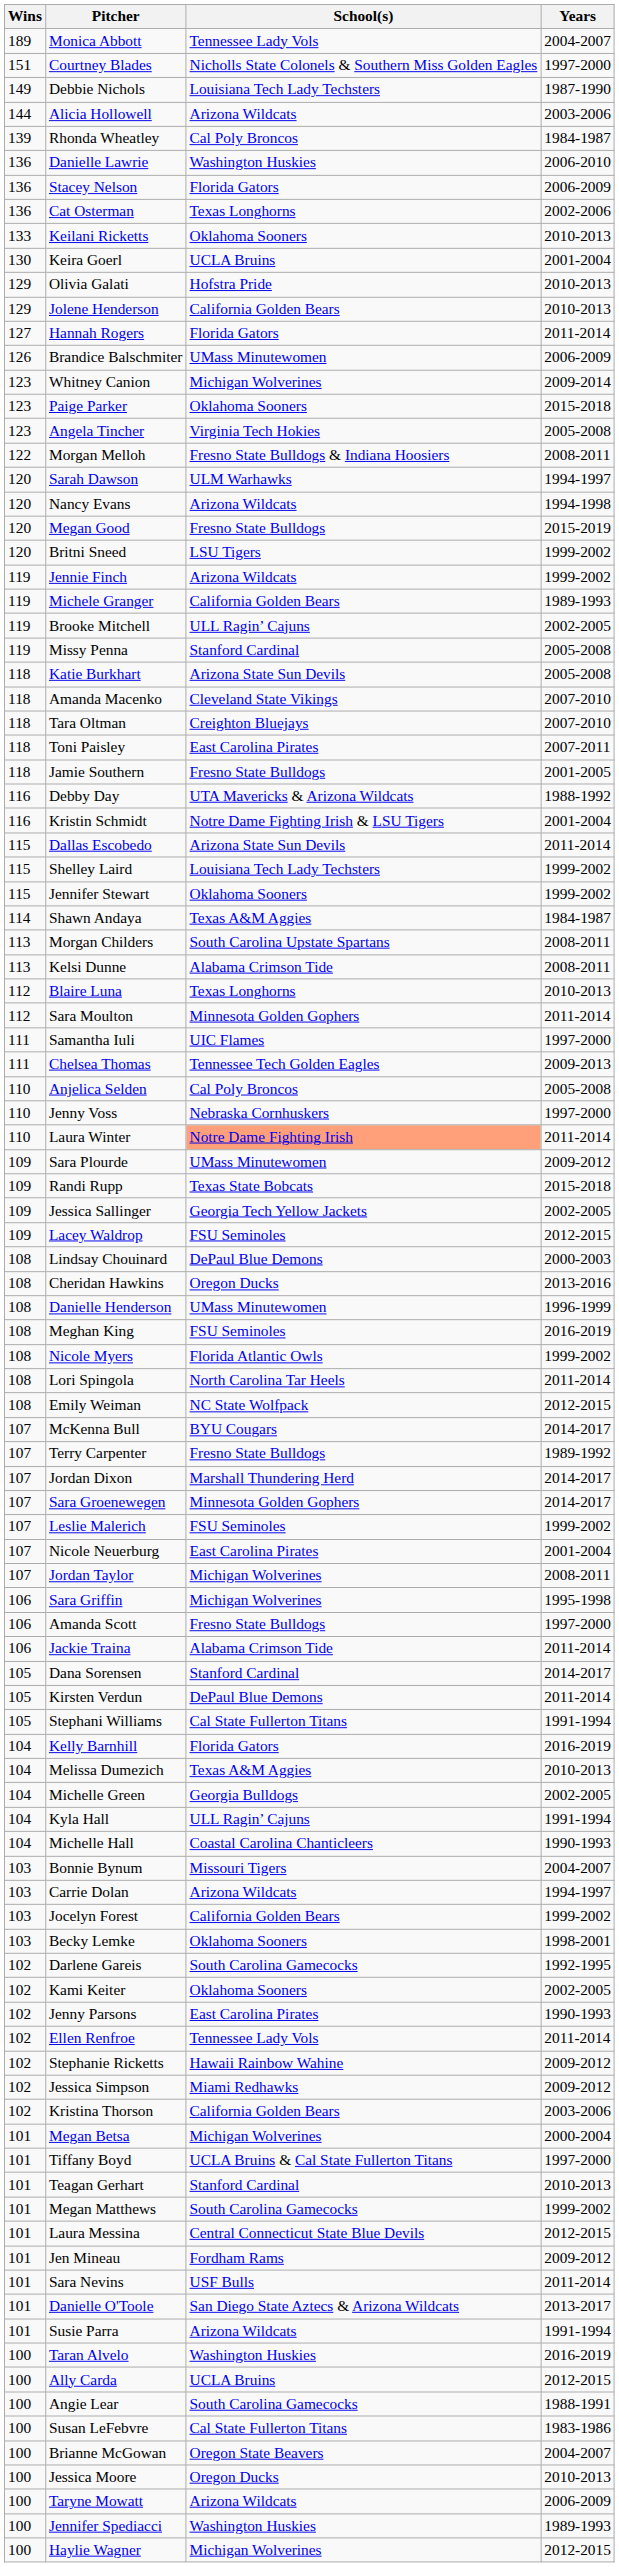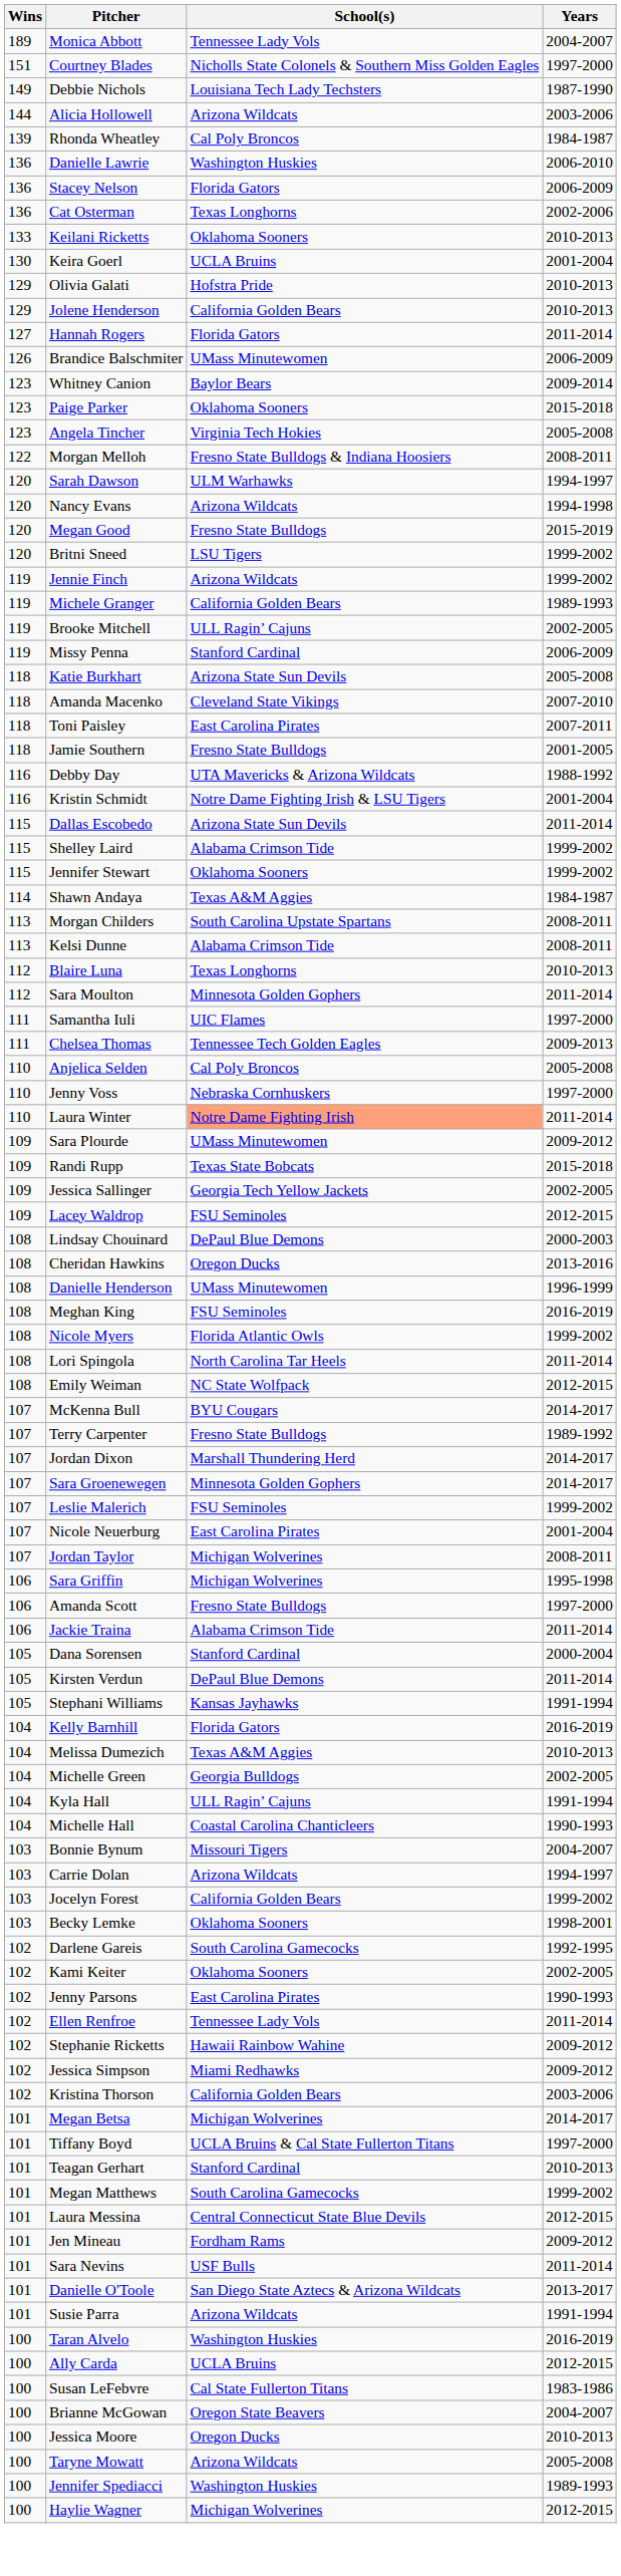 <table class="sortable wikitable">
 <tr>
 <th>Wins</th>
 <th>Pitcher</th>
 <th>School(s)</th>
 <th>Years</th>
 </tr>
 <tr>
 <td>189</td>
 <td><a href='#'>Monica Abbott</a></td>
 <td><a href='#'>Tennessee Lady Vols</a></td>
 <td>2004-2007</td>
 </tr>
 <tr>
 <td>151</td>
 <td><a href='#'>Courtney Blades</a></td>
 <td><a href='#'>Nicholls State Colonels</a> & <a href='#'>Southern Miss Golden Eagles</a></td>
 <td>1997-2000</td>
 </tr>
 <tr>
 <td>149</td>
 <td>Debbie Nichols</td>
 <td><a href='#'>Louisiana Tech Lady Techsters</a></td>
 <td>1987-1990</td>
 </tr>
 <tr>
 <td>144</td>
 <td><a href='#'>Alicia Hollowell</a></td>
 <td><a href='#'>Arizona Wildcats</a></td>
 <td>2003-2006</td>
 </tr>
 <tr>
 <td>139</td>
 <td>Rhonda Wheatley</td>
 <td><a href='#'>Cal Poly Broncos</a></td>
 <td>1984-1987</td>
 </tr>
 <tr>
 <td>136</td>
 <td><a href='#'>Danielle Lawrie</a></td>
 <td><a href='#'>Washington Huskies</a></td>
 <td>2006-2010</td>
 </tr>
 <tr>
 <td>136</td>
 <td><a href='#'>Stacey Nelson</a></td>
 <td><a href='#'>Florida Gators</a></td>
 <td>2006-2009</td>
 </tr>
 <tr>
 <td>136</td>
 <td><a href='#'>Cat Osterman</a></td>
 <td><a href='#'>Texas Longhorns</a></td>
 <td>2002-2006</td>
 </tr>
 <tr>
 <td>133</td>
 <td><a href='#'>Keilani Ricketts</a></td>
 <td><a href='#'>Oklahoma Sooners</a></td>
 <td>2010-2013</td>
 </tr>
 <tr>
 <td>130</td>
 <td>Keira Goerl</td>
 <td><a href='#'>UCLA Bruins</a></td>
 <td>2001-2004</td>
 </tr>
 <tr>
 <td>129</td>
 <td>Olivia Galati</td>
 <td><a href='#'>Hofstra Pride</a></td>
 <td>2010-2013</td>
 </tr>
 <tr>
 <td>129</td>
 <td><a href='#'>Jolene Henderson</a></td>
 <td><a href='#'>California Golden Bears</a></td>
 <td>2010-2013</td>
 </tr>
 <tr>
 <td>127</td>
 <td><a href='#'>Hannah Rogers</a></td>
 <td><a href='#'>Florida Gators</a></td>
 <td>2011-2014</td>
 </tr>
 <tr>
 <td>126</td>
 <td>Brandice Balschmiter</td>
 <td><a href='#'>UMass Minutewomen</a></td>
 <td>2006-2009</td>
 </tr>
 <tr>
 <td>123</td>
 <td>Whitney Canion</td>
-<td><a href='#'>Michigan Wolverines</a></td>
+<td><a href='#'>Baylor Bears</a></td>
 <td>2009-2014</td>
 </tr>
 <tr>
 <td>123</td>
 <td><a href='#'>Paige Parker</a></td>
 <td><a href='#'>Oklahoma Sooners</a></td>
 <td>2015-2018</td>
 </tr>
 <tr>
 <td>123</td>
 <td><a href='#'>Angela Tincher</a></td>
 <td><a href='#'>Virginia Tech Hokies</a></td>
 <td>2005-2008</td>
 </tr>
 <tr>
 <td>122</td>
 <td>Morgan Melloh</td>
 <td><a href='#'>Fresno State Bulldogs</a> & <a href='#'>Indiana Hoosiers</a></td>
 <td>2008-2011</td>
 </tr>
 <tr>
 <td>120</td>
 <td><a href='#'>Sarah Dawson</a></td>
 <td><a href='#'>ULM Warhawks</a></td>
 <td>1994-1997</td>
 </tr>
 <tr>
 <td>120</td>
 <td>Nancy Evans</td>
 <td><a href='#'>Arizona Wildcats</a></td>
 <td>1994-1998</td>
 </tr>
 <tr>
 <td>120</td>
 <td><a href='#'>Megan Good</a></td>
 <td><a href='#'>Fresno State Bulldogs</a></td>
 <td>2015-2019</td>
 </tr>
 <tr>
 <td>120</td>
 <td>Britni Sneed</td>
 <td><a href='#'>LSU Tigers</a></td>
 <td>1999-2002</td>
 </tr>
 <tr>
 <td>119</td>
 <td><a href='#'>Jennie Finch</a></td>
 <td><a href='#'>Arizona Wildcats</a></td>
 <td>1999-2002</td>
 </tr>
 <tr>
 <td>119</td>
 <td><a href='#'>Michele Granger</a></td>
 <td><a href='#'>California Golden Bears</a></td>
 <td>1989-1993</td>
 </tr>
 <tr>
 <td>119</td>
 <td>Brooke Mitchell</td>
 <td><a href='#'>ULL Ragin’ Cajuns</a></td>
 <td>2002-2005</td>
 </tr>
 <tr>
 <td>119</td>
 <td>Missy Penna</td>
 <td><a href='#'>Stanford Cardinal</a></td>
-<td>2005-2008</td>
+<td>2006-2009</td>
 </tr>
 <tr>
 <td>118</td>
 <td><a href='#'>Katie Burkhart</a></td>
 <td><a href='#'>Arizona State Sun Devils</a></td>
 <td>2005-2008</td>
 </tr>
 <tr>
 <td>118</td>
 <td>Amanda Macenko</td>
 <td><a href='#'>Cleveland State Vikings</a></td>
-<td>2007-2010</td>
-</tr>
-<tr>
-<td>118</td>
-<td>Tara Oltman</td>
-<td><a href='#'>Creighton Bluejays</a></td>
 <td>2007-2010</td>
 </tr>
 <tr>
 <td>118</td>
 <td>Toni Paisley</td>
 <td><a href='#'>East Carolina Pirates</a></td>
 <td>2007-2011</td>
 </tr>
 <tr>
 <td>118</td>
 <td>Jamie Southern</td>
 <td><a href='#'>Fresno State Bulldogs</a></td>
 <td>2001-2005</td>
 </tr>
 <tr>
 <td>116</td>
 <td>Debby Day</td>
 <td><a href='#'>UTA Mavericks</a> & <a href='#'>Arizona Wildcats</a></td>
 <td>1988-1992</td>
 </tr>
 <tr>
 <td>116</td>
 <td>Kristin Schmidt</td>
 <td><a href='#'>Notre Dame Fighting Irish</a> & <a href='#'>LSU Tigers</a></td>
 <td>2001-2004</td>
 </tr>
 <tr>
 <td>115</td>
 <td><a href='#'>Dallas Escobedo</a></td>
 <td><a href='#'>Arizona State Sun Devils</a></td>
 <td>2011-2014</td>
 </tr>
 <tr>
 <td>115</td>
 <td>Shelley Laird</td>
-<td><a href='#'>Louisiana Tech Lady Techsters</a></td>
+<td><a href='#'>Alabama Crimson Tide</a></td>
 <td>1999-2002</td>
 </tr>
 <tr>
 <td>115</td>
 <td>Jennifer Stewart</td>
 <td><a href='#'>Oklahoma Sooners</a></td>
 <td>1999-2002</td>
 </tr>
 <tr>
 <td>114</td>
 <td>Shawn Andaya</td>
 <td><a href='#'>Texas A&M Aggies</a></td>
 <td>1984-1987</td>
 </tr>
 <tr>
 <td>113</td>
 <td>Morgan Childers</td>
 <td><a href='#'>South Carolina Upstate Spartans</a></td>
 <td>2008-2011</td>
 </tr>
 <tr>
 <td>113</td>
 <td>Kelsi Dunne</td>
 <td><a href='#'>Alabama Crimson Tide</a></td>
 <td>2008-2011</td>
 </tr>
 <tr>
 <td>112</td>
 <td><a href='#'>Blaire Luna</a></td>
 <td><a href='#'>Texas Longhorns</a></td>
 <td>2010-2013</td>
 </tr>
 <tr>
 <td>112</td>
 <td>Sara Moulton</td>
 <td><a href='#'>Minnesota Golden Gophers</a></td>
 <td>2011-2014</td>
 </tr>
 <tr>
 <td>111</td>
 <td>Samantha Iuli</td>
 <td><a href='#'>UIC Flames</a></td>
 <td>1997-2000</td>
 </tr>
 <tr>
 <td>111</td>
 <td><a href='#'>Chelsea Thomas</a></td>
 <td><a href='#'>Tennessee Tech Golden Eagles</a></td>
 <td>2009-2013</td>
 </tr>
 <tr>
 <td>110</td>
 <td><a href='#'>Anjelica Selden</a></td>
 <td><a href='#'>Cal Poly Broncos</a></td>
 <td>2005-2008</td>
 </tr>
 <tr>
 <td>110</td>
 <td>Jenny Voss</td>
 <td><a href='#'>Nebraska Cornhuskers</a></td>
 <td>1997-2000</td>
 </tr>
 <tr>
 <td>110</td>
 <td>Laura Winter</td>
 <td style="background: lightsalmon;"><a href='#'>Notre Dame Fighting Irish</a></td>
 <td>2011-2014</td>
 </tr>
 <tr>
 <td>109</td>
 <td>Sara Plourde</td>
 <td><a href='#'>UMass Minutewomen</a></td>
 <td>2009-2012</td>
 </tr>
 <tr>
 <td>109</td>
 <td>Randi Rupp</td>
 <td><a href='#'>Texas State Bobcats</a></td>
 <td>2015-2018</td>
 </tr>
 <tr>
 <td>109</td>
 <td>Jessica Sallinger</td>
 <td><a href='#'>Georgia Tech Yellow Jackets</a></td>
 <td>2002-2005</td>
 </tr>
 <tr>
 <td>109</td>
 <td><a href='#'>Lacey Waldrop</a></td>
 <td><a href='#'>FSU Seminoles</a></td>
 <td>2012-2015</td>
 </tr>
 <tr>
 <td>108</td>
 <td>Lindsay Chouinard</td>
 <td><a href='#'>DePaul Blue Demons</a></td>
 <td>2000-2003</td>
 </tr>
 <tr>
 <td>108</td>
 <td>Cheridan Hawkins</td>
 <td><a href='#'>Oregon Ducks</a></td>
 <td>2013-2016</td>
 </tr>
 <tr>
 <td>108</td>
 <td><a href='#'>Danielle Henderson</a></td>
 <td><a href='#'>UMass Minutewomen</a></td>
 <td>1996-1999</td>
 </tr>
 <tr>
 <td>108</td>
 <td>Meghan King</td>
 <td><a href='#'>FSU Seminoles</a></td>
 <td>2016-2019</td>
 </tr>
 <tr>
 <td>108</td>
 <td><a href='#'>Nicole Myers</a></td>
 <td><a href='#'>Florida Atlantic Owls</a></td>
 <td>1999-2002</td>
 </tr>
 <tr>
 <td>108</td>
 <td>Lori Spingola</td>
 <td><a href='#'>North Carolina Tar Heels</a></td>
 <td>2011-2014</td>
 </tr>
 <tr>
 <td>108</td>
 <td>Emily Weiman</td>
 <td><a href='#'>NC State Wolfpack</a></td>
 <td>2012-2015</td>
 </tr>
 <tr>
 <td>107</td>
 <td>McKenna Bull</td>
 <td><a href='#'>BYU Cougars</a></td>
 <td>2014-2017</td>
 </tr>
 <tr>
 <td>107</td>
 <td>Terry Carpenter</td>
 <td><a href='#'>Fresno State Bulldogs</a></td>
 <td>1989-1992</td>
 </tr>
 <tr>
 <td>107</td>
 <td>Jordan Dixon</td>
 <td><a href='#'>Marshall Thundering Herd</a></td>
 <td>2014-2017</td>
 </tr>
 <tr>
 <td>107</td>
 <td><a href='#'>Sara Groenewegen</a></td>
 <td><a href='#'>Minnesota Golden Gophers</a></td>
 <td>2014-2017</td>
 </tr>
 <tr>
 <td>107</td>
 <td><a href='#'>Leslie Malerich</a></td>
 <td><a href='#'>FSU Seminoles</a></td>
 <td>1999-2002</td>
 </tr>
 <tr>
 <td>107</td>
 <td>Nicole Neuerburg</td>
 <td><a href='#'>East Carolina Pirates</a></td>
 <td>2001-2004</td>
 </tr>
 <tr>
 <td>107</td>
 <td><a href='#'>Jordan Taylor</a></td>
 <td><a href='#'>Michigan Wolverines</a></td>
 <td>2008-2011</td>
 </tr>
 <tr>
 <td>106</td>
 <td><a href='#'>Sara Griffin</a></td>
 <td><a href='#'>Michigan Wolverines</a></td>
 <td>1995-1998</td>
 </tr>
 <tr>
 <td>106</td>
 <td>Amanda Scott</td>
 <td><a href='#'>Fresno State Bulldogs</a></td>
 <td>1997-2000</td>
 </tr>
 <tr>
 <td>106</td>
 <td><a href='#'>Jackie Traina</a></td>
 <td><a href='#'>Alabama Crimson Tide</a></td>
 <td>2011-2014</td>
 </tr>
 <tr>
 <td>105</td>
 <td>Dana Sorensen</td>
 <td><a href='#'>Stanford Cardinal</a></td>
-<td>2014-2017</td>
+<td>2000-2004</td>
 </tr>
 <tr>
 <td>105</td>
 <td>Kirsten Verdun</td>
 <td><a href='#'>DePaul Blue Demons</a></td>
 <td>2011-2014</td>
 </tr>
 <tr>
 <td>105</td>
 <td>Stephani Williams</td>
-<td><a href='#'>Cal State Fullerton Titans</a></td>
+<td><a href='#'>Kansas Jayhawks</a></td>
 <td>1991-1994</td>
 </tr>
 <tr>
 <td>104</td>
 <td><a href='#'>Kelly Barnhill</a></td>
 <td><a href='#'>Florida Gators</a></td>
 <td>2016-2019</td>
 </tr>
 <tr>
 <td>104</td>
 <td>Melissa Dumezich</td>
 <td><a href='#'>Texas A&M Aggies</a></td>
 <td>2010-2013</td>
 </tr>
 <tr>
 <td>104</td>
 <td>Michelle Green</td>
 <td><a href='#'>Georgia Bulldogs</a></td>
 <td>2002-2005</td>
 </tr>
 <tr>
 <td>104</td>
 <td>Kyla Hall</td>
 <td><a href='#'>ULL Ragin’ Cajuns</a></td>
 <td>1991-1994</td>
 </tr>
 <tr>
 <td>104</td>
 <td>Michelle Hall</td>
 <td><a href='#'>Coastal Carolina Chanticleers</a></td>
 <td>1990-1993</td>
 </tr>
 <tr>
 <td>103</td>
 <td>Bonnie Bynum</td>
 <td><a href='#'>Missouri Tigers</a></td>
 <td>2004-2007</td>
 </tr>
 <tr>
 <td>103</td>
 <td>Carrie Dolan</td>
 <td><a href='#'>Arizona Wildcats</a></td>
 <td>1994-1997</td>
 </tr>
 <tr>
 <td>103</td>
 <td>Jocelyn Forest</td>
 <td><a href='#'>California Golden Bears</a></td>
 <td>1999-2002</td>
 </tr>
 <tr>
 <td>103</td>
 <td>Becky Lemke</td>
 <td><a href='#'>Oklahoma Sooners</a></td>
 <td>1998-2001</td>
 </tr>
 <tr>
 <td>102</td>
 <td>Darlene Gareis</td>
 <td><a href='#'>South Carolina Gamecocks</a></td>
 <td>1992-1995</td>
 </tr>
 <tr>
 <td>102</td>
 <td>Kami Keiter</td>
 <td><a href='#'>Oklahoma Sooners</a></td>
 <td>2002-2005</td>
 </tr>
 <tr>
 <td>102</td>
 <td>Jenny Parsons</td>
 <td><a href='#'>East Carolina Pirates</a></td>
 <td>1990-1993</td>
 </tr>
 <tr>
 <td>102</td>
 <td><a href='#'>Ellen Renfroe</a></td>
 <td><a href='#'>Tennessee Lady Vols</a></td>
 <td>2011-2014</td>
 </tr>
 <tr>
 <td>102</td>
 <td>Stephanie Ricketts</td>
 <td><a href='#'>Hawaii Rainbow Wahine</a></td>
 <td>2009-2012</td>
 </tr>
 <tr>
 <td>102</td>
 <td>Jessica Simpson</td>
 <td><a href='#'>Miami Redhawks</a></td>
 <td>2009-2012</td>
 </tr>
 <tr>
 <td>102</td>
 <td>Kristina Thorson</td>
 <td><a href='#'>California Golden Bears</a></td>
 <td>2003-2006</td>
 </tr>
 <tr>
 <td>101</td>
 <td><a href='#'>Megan Betsa</a></td>
 <td><a href='#'>Michigan Wolverines</a></td>
-<td>2000-2004</td>
+<td>2014-2017</td>
 </tr>
 <tr>
 <td>101</td>
 <td>Tiffany Boyd</td>
 <td><a href='#'>UCLA Bruins</a> & <a href='#'>Cal State Fullerton Titans</a></td>
 <td>1997-2000</td>
 </tr>
 <tr>
 <td>101</td>
 <td>Teagan Gerhart</td>
 <td><a href='#'>Stanford Cardinal</a></td>
 <td>2010-2013</td>
 </tr>
 <tr>
 <td>101</td>
 <td>Megan Matthews</td>
 <td><a href='#'>South Carolina Gamecocks</a></td>
 <td>1999-2002</td>
 </tr>
 <tr>
 <td>101</td>
 <td>Laura Messina</td>
 <td><a href='#'>Central Connecticut State Blue Devils</a></td>
 <td>2012-2015</td>
 </tr>
 <tr>
 <td>101</td>
 <td>Jen Mineau</td>
 <td><a href='#'>Fordham Rams</a></td>
 <td>2009-2012</td>
 </tr>
 <tr>
 <td>101</td>
 <td>Sara Nevins</td>
 <td><a href='#'>USF Bulls</a></td>
 <td>2011-2014</td>
 </tr>
 <tr>
 <td>101</td>
 <td><a href='#'>Danielle O'Toole</a></td>
 <td><a href='#'>San Diego State Aztecs</a> & <a href='#'>Arizona Wildcats</a></td>
 <td>2013-2017</td>
 </tr>
 <tr>
 <td>101</td>
 <td>Susie Parra</td>
 <td><a href='#'>Arizona Wildcats</a></td>
 <td>1991-1994</td>
 </tr>
 <tr>
 <td>100</td>
 <td><a href='#'>Taran Alvelo</a></td>
 <td><a href='#'>Washington Huskies</a></td>
 <td>2016-2019</td>
 </tr>
 <tr>
 <td>100</td>
 <td><a href='#'>Ally Carda</a></td>
 <td><a href='#'>UCLA Bruins</a></td>
 <td>2012-2015</td>
 </tr>
 <tr>
 <td>100</td>
-<td>Angie Lear</td>
-<td><a href='#'>South Carolina Gamecocks</a></td>
-<td>1988-1991</td>
-</tr>
-<tr>
-<td>100</td>
 <td>Susan LeFebvre</td>
 <td><a href='#'>Cal State Fullerton Titans</a></td>
 <td>1983-1986</td>
 </tr>
 <tr>
 <td>100</td>
 <td>Brianne McGowan</td>
 <td><a href='#'>Oregon State Beavers</a></td>
 <td>2004-2007</td>
 </tr>
 <tr>
 <td>100</td>
 <td>Jessica Moore</td>
 <td><a href='#'>Oregon Ducks</a></td>
 <td>2010-2013</td>
 </tr>
 <tr>
 <td>100</td>
 <td><a href='#'>Taryne Mowatt</a></td>
 <td><a href='#'>Arizona Wildcats</a></td>
-<td>2006-2009</td>
+<td>2005-2008</td>
 </tr>
 <tr>
 <td>100</td>
 <td><a href='#'>Jennifer Spediacci</a></td>
 <td><a href='#'>Washington Huskies</a></td>
 <td>1989-1993</td>
 </tr>
 <tr>
 <td>100</td>
 <td><a href='#'>Haylie Wagner</a></td>
 <td><a href='#'>Michigan Wolverines</a></td>
 <td>2012-2015</td>
 </tr>
 </table>
